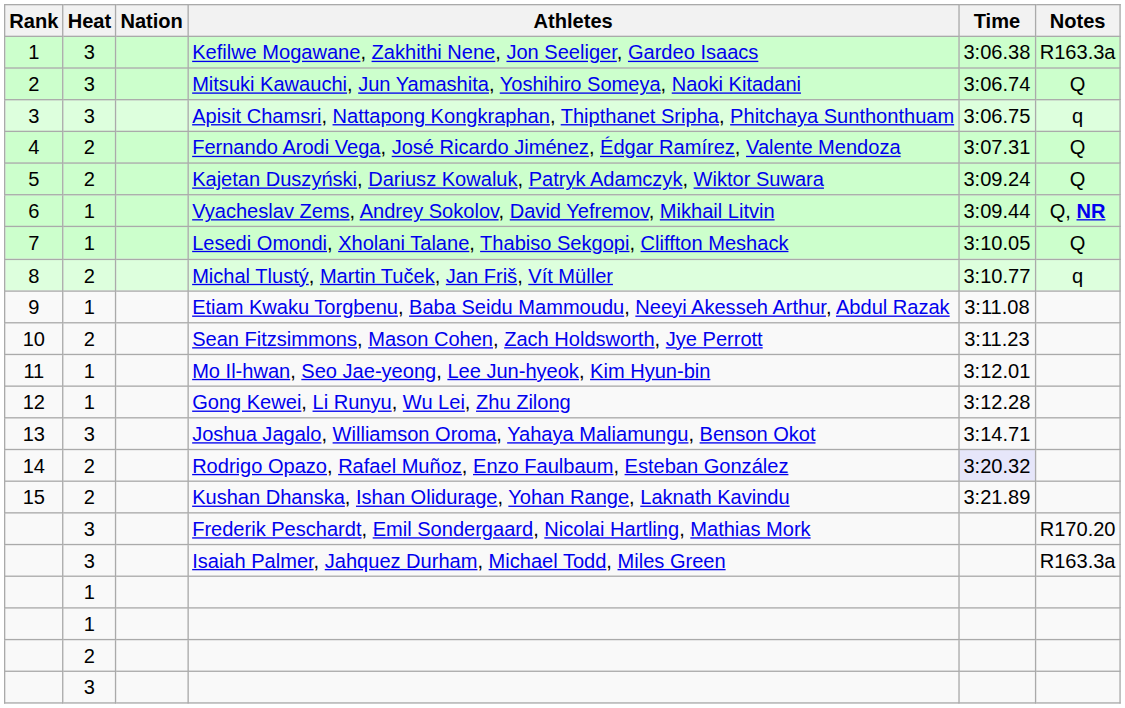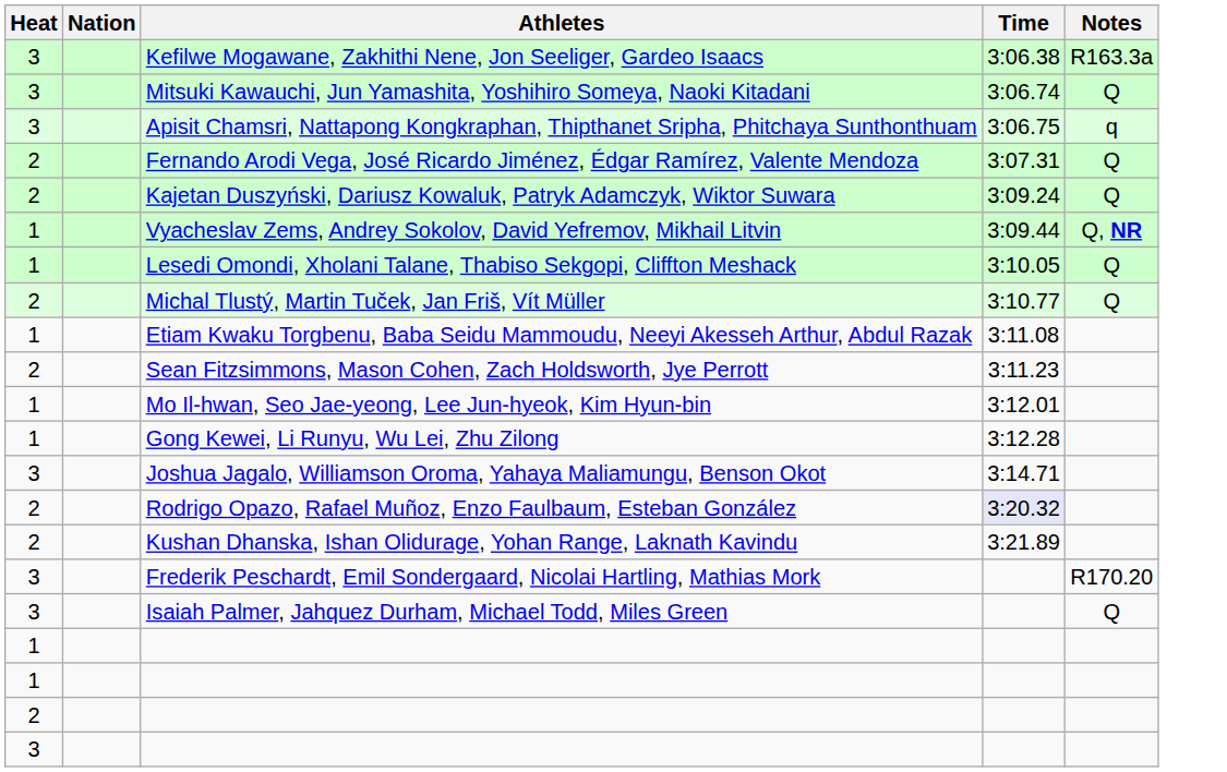 <table class="wikitable sortable" style="text-align:center;font-size:95%">
 <tr>
-<th>Rank</th>
 <th>Heat</th>
 <th>Nation</th>
 <th>Athletes</th>
 <th>Time</th>
 <th>Notes</th>
 </tr>
 <tr bgcolor=ccffcc>
-<td>1</td>
 <td>3</td>
 <td align=left></td>
 <td align=left><a href='#'>Kefilwe Mogawane</a>, <a href='#'>Zakhithi Nene</a>, <a href='#'>Jon Seeliger</a>, <a href='#'>Gardeo Isaacs</a></td>
 <td>3:06.38</td>
 <td>R163.3a</td>
 </tr>
 <tr bgcolor=ccffcc>
-<td>2</td>
 <td>3</td>
 <td align=left></td>
 <td align=left><a href='#'>Mitsuki Kawauchi</a>, <a href='#'>Jun Yamashita</a>, <a href='#'>Yoshihiro Someya</a>, <a href='#'>Naoki Kitadani</a></td>
 <td>3:06.74</td>
 <td>Q</td>
 </tr>
 <tr bgcolor=ddffdd>
 <td>3</td>
-<td>3</td>
 <td align=left></td>
 <td align=left><a href='#'>Apisit Chamsri</a>, <a href='#'>Nattapong Kongkraphan</a>, <a href='#'>Thipthanet Sripha</a>, <a href='#'>Phitchaya Sunthonthuam</a></td>
 <td>3:06.75</td>
 <td>q</td>
 </tr>
 <tr bgcolor=ccffcc>
-<td>4</td>
 <td>2</td>
 <td align=left></td>
 <td align=left><a href='#'>Fernando Arodi Vega</a>, <a href='#'>José Ricardo Jiménez</a>, <a href='#'>Édgar Ramírez</a>, <a href='#'>Valente Mendoza</a></td>
 <td>3:07.31</td>
 <td>Q</td>
 </tr>
 <tr bgcolor=ccffcc>
-<td>5</td>
 <td>2</td>
 <td align=left></td>
 <td align=left><a href='#'>Kajetan Duszyński</a>, <a href='#'>Dariusz Kowaluk</a>, <a href='#'>Patryk Adamczyk</a>, <a href='#'>Wiktor Suwara</a></td>
 <td>3:09.24</td>
 <td>Q</td>
 </tr>
 <tr bgcolor=ccffcc>
-<td>6</td>
 <td>1</td>
 <td align=left></td>
 <td align=left><a href='#'>Vyacheslav Zems</a>, <a href='#'>Andrey Sokolov</a>, <a href='#'>David Yefremov</a>, <a href='#'>Mikhail Litvin</a></td>
 <td>3:09.44</td>
 <td>Q, <strong><a href='#'>NR</a></strong></td>
 </tr>
 <tr bgcolor=ccffcc>
-<td>7</td>
 <td>1</td>
 <td align=left></td>
 <td align=left><a href='#'>Lesedi Omondi</a>, <a href='#'>Xholani Talane</a>, <a href='#'>Thabiso Sekgopi</a>, <a href='#'>Cliffton Meshack</a></td>
 <td>3:10.05</td>
 <td>Q</td>
 </tr>
 <tr bgcolor=ddffdd>
-<td>8</td>
 <td>2</td>
 <td align=left></td>
 <td align=left><a href='#'>Michal Tlustý</a>, <a href='#'>Martin Tuček</a>, <a href='#'>Jan Friš</a>, <a href='#'>Vít Müller</a></td>
 <td>3:10.77</td>
-<td>q</td>
+<td>Q</td>
 </tr>
 <tr>
-<td>9</td>
 <td>1</td>
 <td align=left></td>
 <td align=left><a href='#'>Etiam Kwaku Torgbenu</a>, <a href='#'>Baba Seidu Mammoudu</a>, <a href='#'>Neeyi Akesseh Arthur</a>, <a href='#'>Abdul Razak</a></td>
 <td>3:11.08</td>
 <td></td>
 </tr>
 <tr>
-<td>10</td>
 <td>2</td>
 <td align=left></td>
 <td align=left><a href='#'>Sean Fitzsimmons</a>, <a href='#'>Mason Cohen</a>, <a href='#'>Zach Holdsworth</a>, <a href='#'>Jye Perrott</a></td>
 <td>3:11.23</td>
 <td></td>
 </tr>
 <tr>
-<td>11</td>
 <td>1</td>
 <td align=left></td>
 <td align=left><a href='#'>Mo Il-hwan</a>, <a href='#'>Seo Jae-yeong</a>, <a href='#'>Lee Jun-hyeok</a>, <a href='#'>Kim Hyun-bin</a></td>
 <td>3:12.01</td>
 <td></td>
 </tr>
 <tr>
-<td>12</td>
 <td>1</td>
 <td align=left></td>
 <td align=left><a href='#'>Gong Kewei</a>, <a href='#'>Li Runyu</a>, <a href='#'>Wu Lei</a>, <a href='#'>Zhu Zilong</a></td>
 <td>3:12.28</td>
 <td></td>
 </tr>
 <tr>
-<td>13</td>
 <td>3</td>
 <td align=left></td>
 <td align=left><a href='#'>Joshua Jagalo</a>, <a href='#'>Williamson Oroma</a>, <a href='#'>Yahaya Maliamungu</a>, <a href='#'>Benson Okot</a></td>
 <td>3:14.71</td>
 <td></td>
 </tr>
 <tr>
-<td>14</td>
 <td>2</td>
 <td align=left></td>
 <td align=left><a href='#'>Rodrigo Opazo</a>, <a href='#'>Rafael Muñoz</a>, <a href='#'>Enzo Faulbaum</a>, <a href='#'>Esteban González</a></td>
 <td style="background: lavender;">3:20.32</td>
 <td></td>
 </tr>
 <tr>
-<td>15</td>
 <td>2</td>
 <td align=left></td>
 <td align=left><a href='#'>Kushan Dhanska</a>, <a href='#'>Ishan Olidurage</a>, <a href='#'>Yohan Range</a>, <a href='#'>Laknath Kavindu</a></td>
 <td>3:21.89</td>
 <td></td>
 </tr>
 <tr>
-<td></td>
 <td>3</td>
 <td align=left></td>
 <td align=left><a href='#'>Frederik Peschardt</a>, <a href='#'>Emil Sondergaard</a>, <a href='#'>Nicolai Hartling</a>, <a href='#'>Mathias Mork</a></td>
 <td></td>
 <td>R170.20</td>
 </tr>
 <tr>
-<td></td>
 <td>3</td>
 <td align=left></td>
 <td align=left><a href='#'>Isaiah Palmer</a>, <a href='#'>Jahquez Durham</a>, <a href='#'>Michael Todd</a>, <a href='#'>Miles Green</a></td>
 <td></td>
-<td>R163.3a</td>
+<td>Q</td>
 </tr>
 <tr>
-<td></td>
 <td>1</td>
 <td align=left></td>
 <td align=left></td>
 <td></td>
 <td></td>
 </tr>
 <tr>
-<td></td>
 <td>1</td>
 <td align=left></td>
 <td align=left></td>
 <td></td>
 <td></td>
 </tr>
 <tr>
-<td></td>
 <td>2</td>
 <td align=left></td>
 <td align=left></td>
 <td></td>
 <td></td>
 </tr>
 <tr>
-<td></td>
 <td>3</td>
 <td align=left></td>
 <td align=left></td>
 <td></td>
 <td></td>
 </tr>
 </table>
